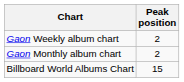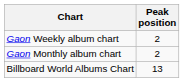 <table class="wikitable sortable">
 <tr>
 <th>Chart</th>
 <th>Peak<br>position</th>
 </tr>
 <tr>
 <td><em><a href='#'>Gaon</a></em> Weekly album chart </td>
 <td style="text-align:center;">2</td>
 </tr>
 <tr>
 <td><em><a href='#'>Gaon</a></em> Monthly album chart </td>
 <td style="text-align:center;">2</td>
 </tr>
 <tr>
 <td>Billboard World Albums Chart</td>
-<td align=center>15</td>
+<td align=center>13</td>
 </tr>
 </table>
